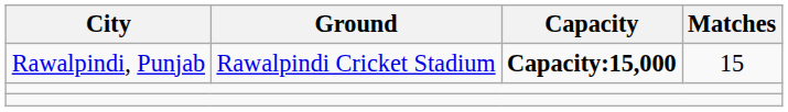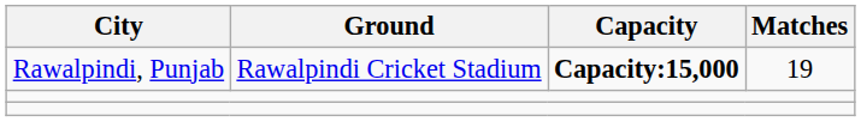 <table class="wikitable" style="text-align:center; margin:auto">
 <tr>
 <th>City</th>
 <th>Ground</th>
 <th>Capacity</th>
 <th>Matches</th>
 </tr>
 <tr>
 <td><a href='#'>Rawalpindi</a>, <a href='#'>Punjab</a></td>
 <td><a href='#'>Rawalpindi Cricket Stadium</a></td>
 <td><strong>Capacity:15,000</strong></td>
-<td>15</td>
+<td>19</td>
 </tr>
 <tr>
 <td colspan=4></td>
 </tr>
 <tr>
 <td colspan=4></td>
 </tr>
 </table>
